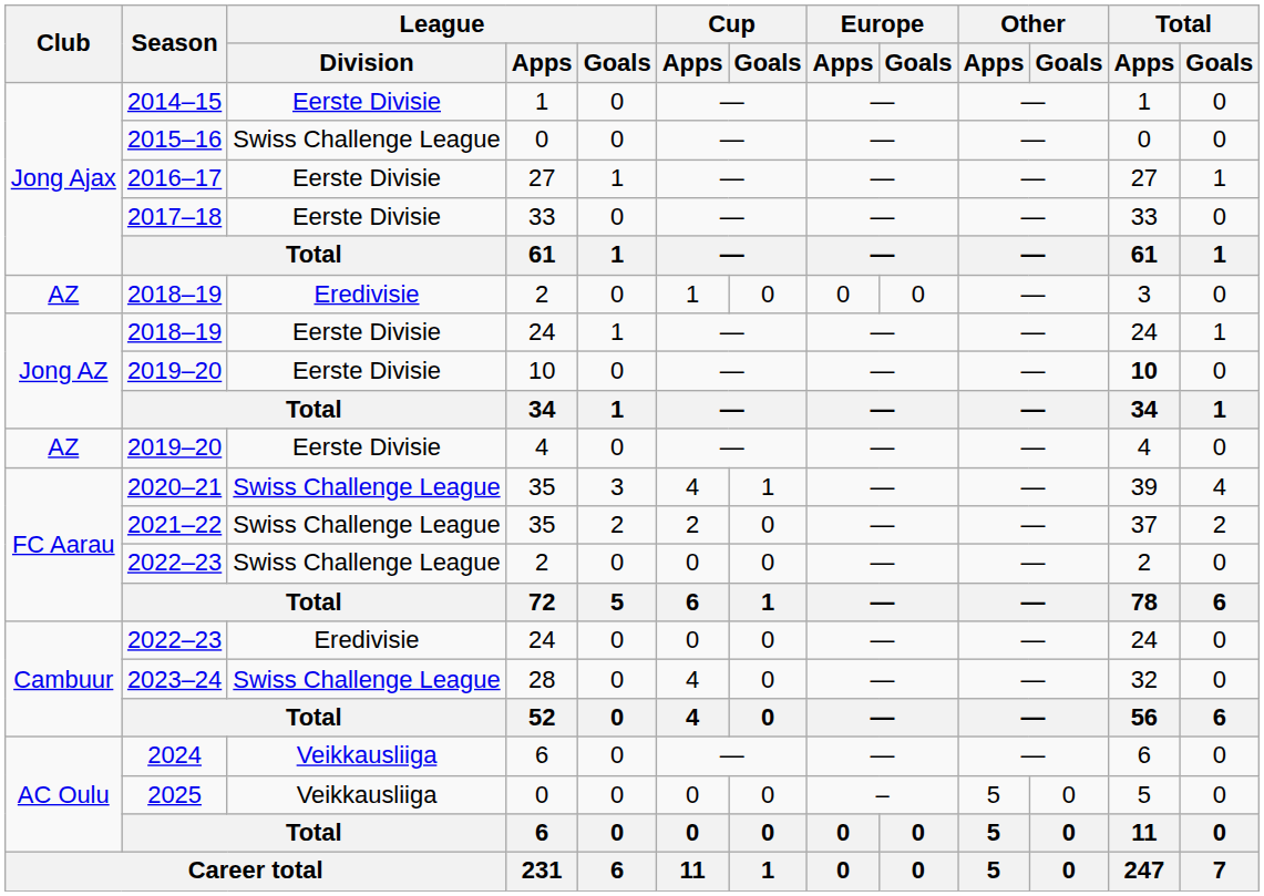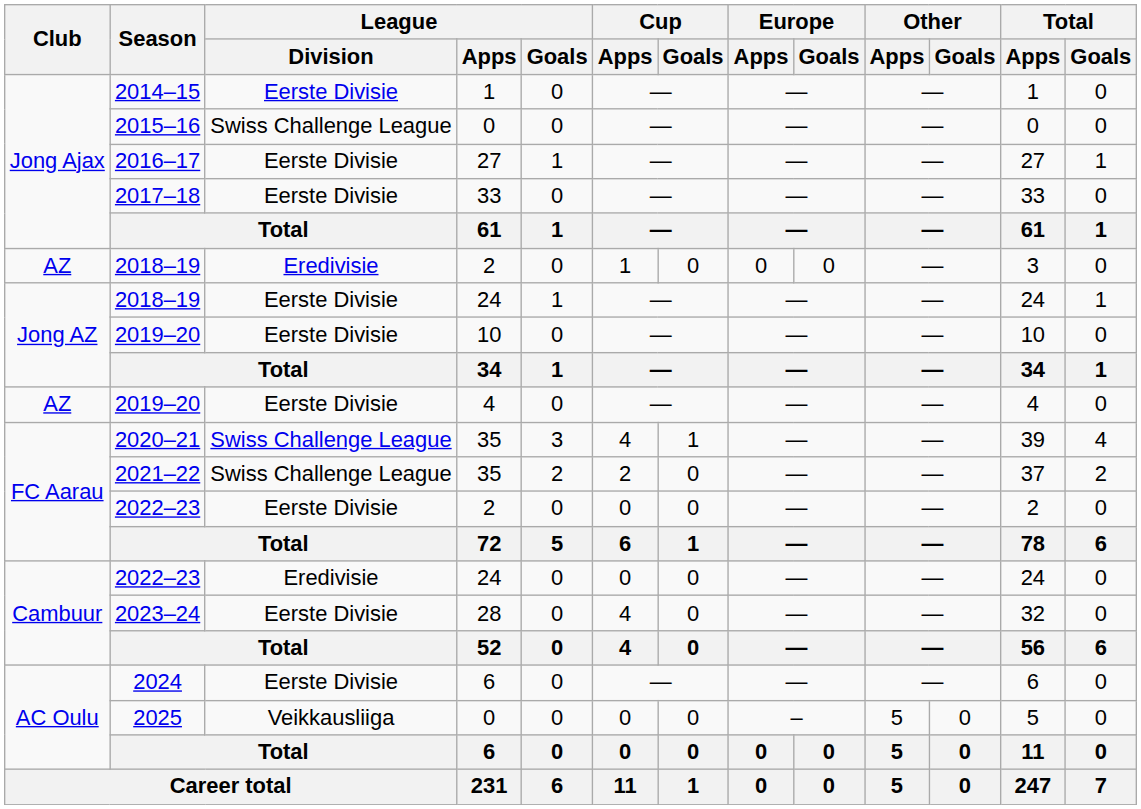 <table class="wikitable" style="text-align:center">
 <tr>
 <th rowspan="2">Club</th>
 <th rowspan="2">Season</th>
 <th colspan="3">League</th>
 <th colspan="2">Cup</th>
 <th colspan="2">Europe</th>
 <th colspan="2">Other</th>
 <th colspan="2">Total</th>
 </tr>
 <tr>
 <th>Division</th>
 <th>Apps</th>
 <th>Goals</th>
 <th>Apps</th>
 <th>Goals</th>
 <th>Apps</th>
 <th>Goals</th>
 <th>Apps</th>
 <th>Goals</th>
 <th>Apps</th>
 <th>Goals</th>
 </tr>
 <tr>
 <td rowspan="5"><a href='#'>Jong Ajax</a></td>
 <td><a href='#'>2014–15</a></td>
 <td><a href='#'>Eerste Divisie</a></td>
 <td>1</td>
 <td>0</td>
 <td colspan="2">—</td>
 <td colspan="2">—</td>
 <td colspan="2">—</td>
 <td>1</td>
 <td>0</td>
 </tr>
 <tr>
 <td><a href='#'>2015–16</a></td>
 <td>Swiss Challenge League</td>
 <td>0</td>
 <td>0</td>
 <td colspan="2">—</td>
 <td colspan="2">—</td>
 <td colspan="2">—</td>
 <td>0</td>
 <td>0</td>
 </tr>
 <tr>
 <td><a href='#'>2016–17</a></td>
 <td>Eerste Divisie</td>
 <td>27</td>
 <td>1</td>
 <td colspan="2">—</td>
 <td colspan="2">—</td>
 <td colspan="2">—</td>
 <td>27</td>
 <td>1</td>
 </tr>
 <tr>
 <td><a href='#'>2017–18</a></td>
 <td>Eerste Divisie</td>
 <td>33</td>
 <td>0</td>
 <td colspan="2">—</td>
 <td colspan="2">—</td>
 <td colspan="2">—</td>
 <td>33</td>
 <td>0</td>
 </tr>
 <tr>
 <th colspan="2">Total</th>
 <th>61</th>
 <th>1</th>
 <th colspan="2">—</th>
 <th colspan="2">—</th>
 <th colspan="2">—</th>
 <th>61</th>
 <th>1</th>
 </tr>
 <tr>
 <td><a href='#'>AZ</a></td>
 <td><a href='#'>2018–19</a></td>
 <td><a href='#'>Eredivisie</a></td>
 <td>2</td>
 <td>0</td>
 <td>1</td>
 <td>0</td>
 <td>0</td>
 <td>0</td>
 <td colspan="2">—</td>
 <td>3</td>
 <td>0</td>
 </tr>
 <tr>
 <td rowspan="3"><a href='#'>Jong AZ</a></td>
 <td><a href='#'>2018–19</a></td>
 <td>Eerste Divisie</td>
 <td>24</td>
 <td>1</td>
 <td colspan="2">—</td>
 <td colspan="2">—</td>
 <td colspan="2">—</td>
 <td>24</td>
 <td>1</td>
 </tr>
 <tr>
 <td><a href='#'>2019–20</a></td>
 <td>Eerste Divisie</td>
 <td>10</td>
 <td>0</td>
 <td colspan="2">—</td>
 <td colspan="2">—</td>
 <td colspan="2">—</td>
-<td><strong>10</strong></td>
+<td>10</td>
 <td>0</td>
 </tr>
 <tr>
 <th colspan="2">Total</th>
 <th>34</th>
 <th>1</th>
 <th colspan="2">—</th>
 <th colspan="2">—</th>
 <th colspan="2">—</th>
 <th>34</th>
 <th>1</th>
 </tr>
 <tr>
 <td><a href='#'>AZ</a></td>
 <td><a href='#'>2019–20</a></td>
 <td>Eerste Divisie</td>
 <td>4</td>
 <td>0</td>
 <td colspan="2">—</td>
 <td colspan="2">—</td>
 <td colspan="2">—</td>
 <td>4</td>
 <td>0</td>
 </tr>
 <tr>
 <td rowspan="4"><a href='#'>FC Aarau</a></td>
 <td><a href='#'>2020–21</a></td>
 <td><a href='#'>Swiss Challenge League</a></td>
 <td>35</td>
 <td>3</td>
 <td>4</td>
 <td>1</td>
 <td colspan="2">—</td>
 <td colspan="2">—</td>
 <td>39</td>
 <td>4</td>
 </tr>
 <tr>
 <td><a href='#'>2021–22</a></td>
 <td>Swiss Challenge League</td>
 <td>35</td>
 <td>2</td>
 <td>2</td>
 <td>0</td>
 <td colspan="2">—</td>
 <td colspan="2">—</td>
 <td>37</td>
 <td>2</td>
 </tr>
 <tr>
 <td><a href='#'>2022–23</a></td>
-<td>Swiss Challenge League</td>
+<td>Eerste Divisie</td>
 <td>2</td>
 <td>0</td>
 <td>0</td>
 <td>0</td>
 <td colspan="2">—</td>
 <td colspan="2">—</td>
 <td>2</td>
 <td>0</td>
 </tr>
 <tr>
 <th colspan="2">Total</th>
 <th>72</th>
 <th>5</th>
 <th>6</th>
 <th>1</th>
 <th colspan="2">—</th>
 <th colspan="2">—</th>
 <th>78</th>
 <th>6</th>
 </tr>
 <tr>
 <td rowspan="3"><a href='#'>Cambuur</a></td>
 <td><a href='#'>2022–23</a></td>
 <td>Eredivisie</td>
 <td>24</td>
 <td>0</td>
 <td>0</td>
 <td>0</td>
 <td colspan="2">—</td>
 <td colspan="2">—</td>
 <td>24</td>
 <td>0</td>
 </tr>
 <tr>
 <td><a href='#'>2023–24</a></td>
-<td><a href='#'>Swiss Challenge League</a></td>
+<td>Eerste Divisie</td>
 <td>28</td>
 <td>0</td>
 <td>4</td>
 <td>0</td>
 <td colspan="2">—</td>
 <td colspan="2">—</td>
 <td>32</td>
 <td>0</td>
 </tr>
 <tr>
 <th colspan="2">Total</th>
 <th>52</th>
 <th>0</th>
 <th>4</th>
 <th>0</th>
 <th colspan="2">—</th>
 <th colspan="2">—</th>
 <th>56</th>
 <th>6</th>
 </tr>
 <tr>
 <td rowspan=3><a href='#'>AC Oulu</a></td>
 <td><a href='#'>2024</a></td>
-<td><a href='#'>Veikkausliiga</a></td>
+<td>Eerste Divisie</td>
 <td>6</td>
 <td>0</td>
 <td colspan="2">—</td>
 <td colspan="2">—</td>
 <td colspan="2">—</td>
 <td>6</td>
 <td>0</td>
 </tr>
 <tr>
 <td><a href='#'>2025</a></td>
 <td>Veikkausliiga</td>
 <td>0</td>
 <td>0</td>
 <td>0</td>
 <td>0</td>
 <td colspan=2>–</td>
 <td>5</td>
 <td>0</td>
 <td>5</td>
 <td>0</td>
 </tr>
 <tr>
 <th colspan=2>Total</th>
 <th>6</th>
 <th>0</th>
 <th>0</th>
 <th>0</th>
 <th>0</th>
 <th>0</th>
 <th>5</th>
 <th>0</th>
 <th>11</th>
 <th>0</th>
 </tr>
 <tr>
 <th colspan="3">Career total</th>
 <th>231</th>
 <th>6</th>
 <th>11</th>
 <th>1</th>
 <th>0</th>
 <th>0</th>
 <th>5</th>
 <th>0</th>
 <th>247</th>
 <th>7</th>
 </tr>
 </table>
